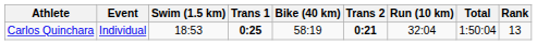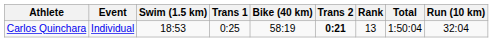 <table class="wikitable" style="font-size:90%">
 <tr>
 <th>Athlete</th>
 <th>Event</th>
 <th>Swim (1.5 km)</th>
 <th>Trans 1</th>
 <th>Bike (40 km)</th>
 <th>Trans 2</th>
+<th>Rank</th>
+<th>Total</th>
 <th>Run (10 km)</th>
-<th>Total</th>
-<th>Rank</th>
 </tr>
 <tr align=center>
 <td><a href='#'>Carlos Quinchara</a></td>
 <td><a href='#'>Individual</a></td>
 <td>18:53</td>
-<td><strong>0:25</strong></td>
+<td>0:25</td>
 <td>58:19</td>
 <td><strong>0:21</strong></td>
+<td>13</td>
+<td>1:50:04</td>
 <td>32:04</td>
-<td>1:50:04</td>
-<td>13</td>
 </tr>
 </table>
